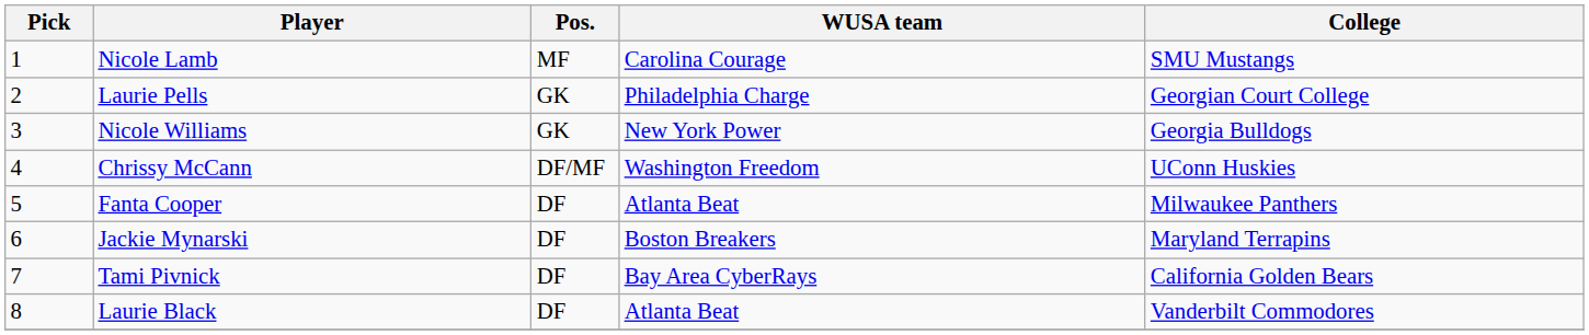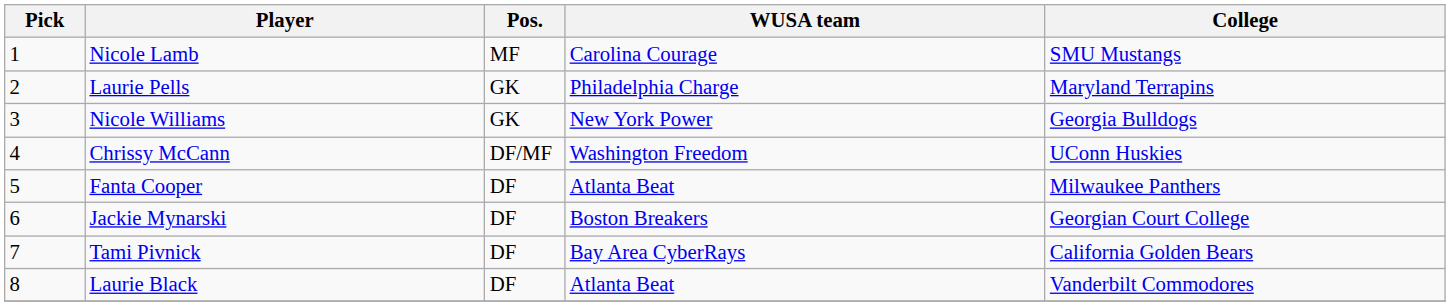 <table class="wikitable">
 <tr>
 <th width="5%">Pick</th>
 <th width="25%">Player</th>
 <th width="5%">Pos.</th>
 <th width="30%">WUSA team</th>
 <th width="25%">College</th>
 </tr>
 <tr>
 <td>1</td>
 <td><a href='#'>Nicole Lamb</a></td>
 <td>MF</td>
 <td><a href='#'>Carolina Courage</a></td>
 <td><a href='#'>SMU Mustangs</a></td>
 </tr>
 <tr>
 <td>2</td>
 <td><a href='#'>Laurie Pells</a></td>
 <td>GK</td>
 <td><a href='#'>Philadelphia Charge</a></td>
-<td><a href='#'>Georgian Court College</a></td>
+<td><a href='#'>Maryland Terrapins</a></td>
 </tr>
 <tr>
 <td>3</td>
 <td><a href='#'>Nicole Williams</a></td>
 <td>GK</td>
 <td><a href='#'>New York Power</a></td>
 <td><a href='#'>Georgia Bulldogs</a></td>
 </tr>
 <tr>
 <td>4</td>
 <td><a href='#'>Chrissy McCann</a></td>
 <td>DF/MF</td>
 <td><a href='#'>Washington Freedom</a></td>
 <td><a href='#'>UConn Huskies</a></td>
 </tr>
 <tr>
 <td>5</td>
 <td><a href='#'>Fanta Cooper</a></td>
 <td>DF</td>
 <td><a href='#'>Atlanta Beat</a></td>
 <td><a href='#'>Milwaukee Panthers</a></td>
 </tr>
 <tr>
 <td>6</td>
 <td><a href='#'>Jackie Mynarski</a></td>
 <td>DF</td>
 <td><a href='#'>Boston Breakers</a></td>
-<td><a href='#'>Maryland Terrapins</a></td>
+<td><a href='#'>Georgian Court College</a></td>
 </tr>
 <tr>
 <td>7</td>
 <td><a href='#'>Tami Pivnick</a></td>
 <td>DF</td>
 <td><a href='#'>Bay Area CyberRays</a></td>
 <td><a href='#'>California Golden Bears</a></td>
 </tr>
 <tr>
 <td>8</td>
 <td><a href='#'>Laurie Black</a></td>
 <td>DF</td>
 <td><a href='#'>Atlanta Beat</a></td>
 <td><a href='#'>Vanderbilt Commodores</a></td>
 </tr>
 <tr>
 </tr>
 </table>
